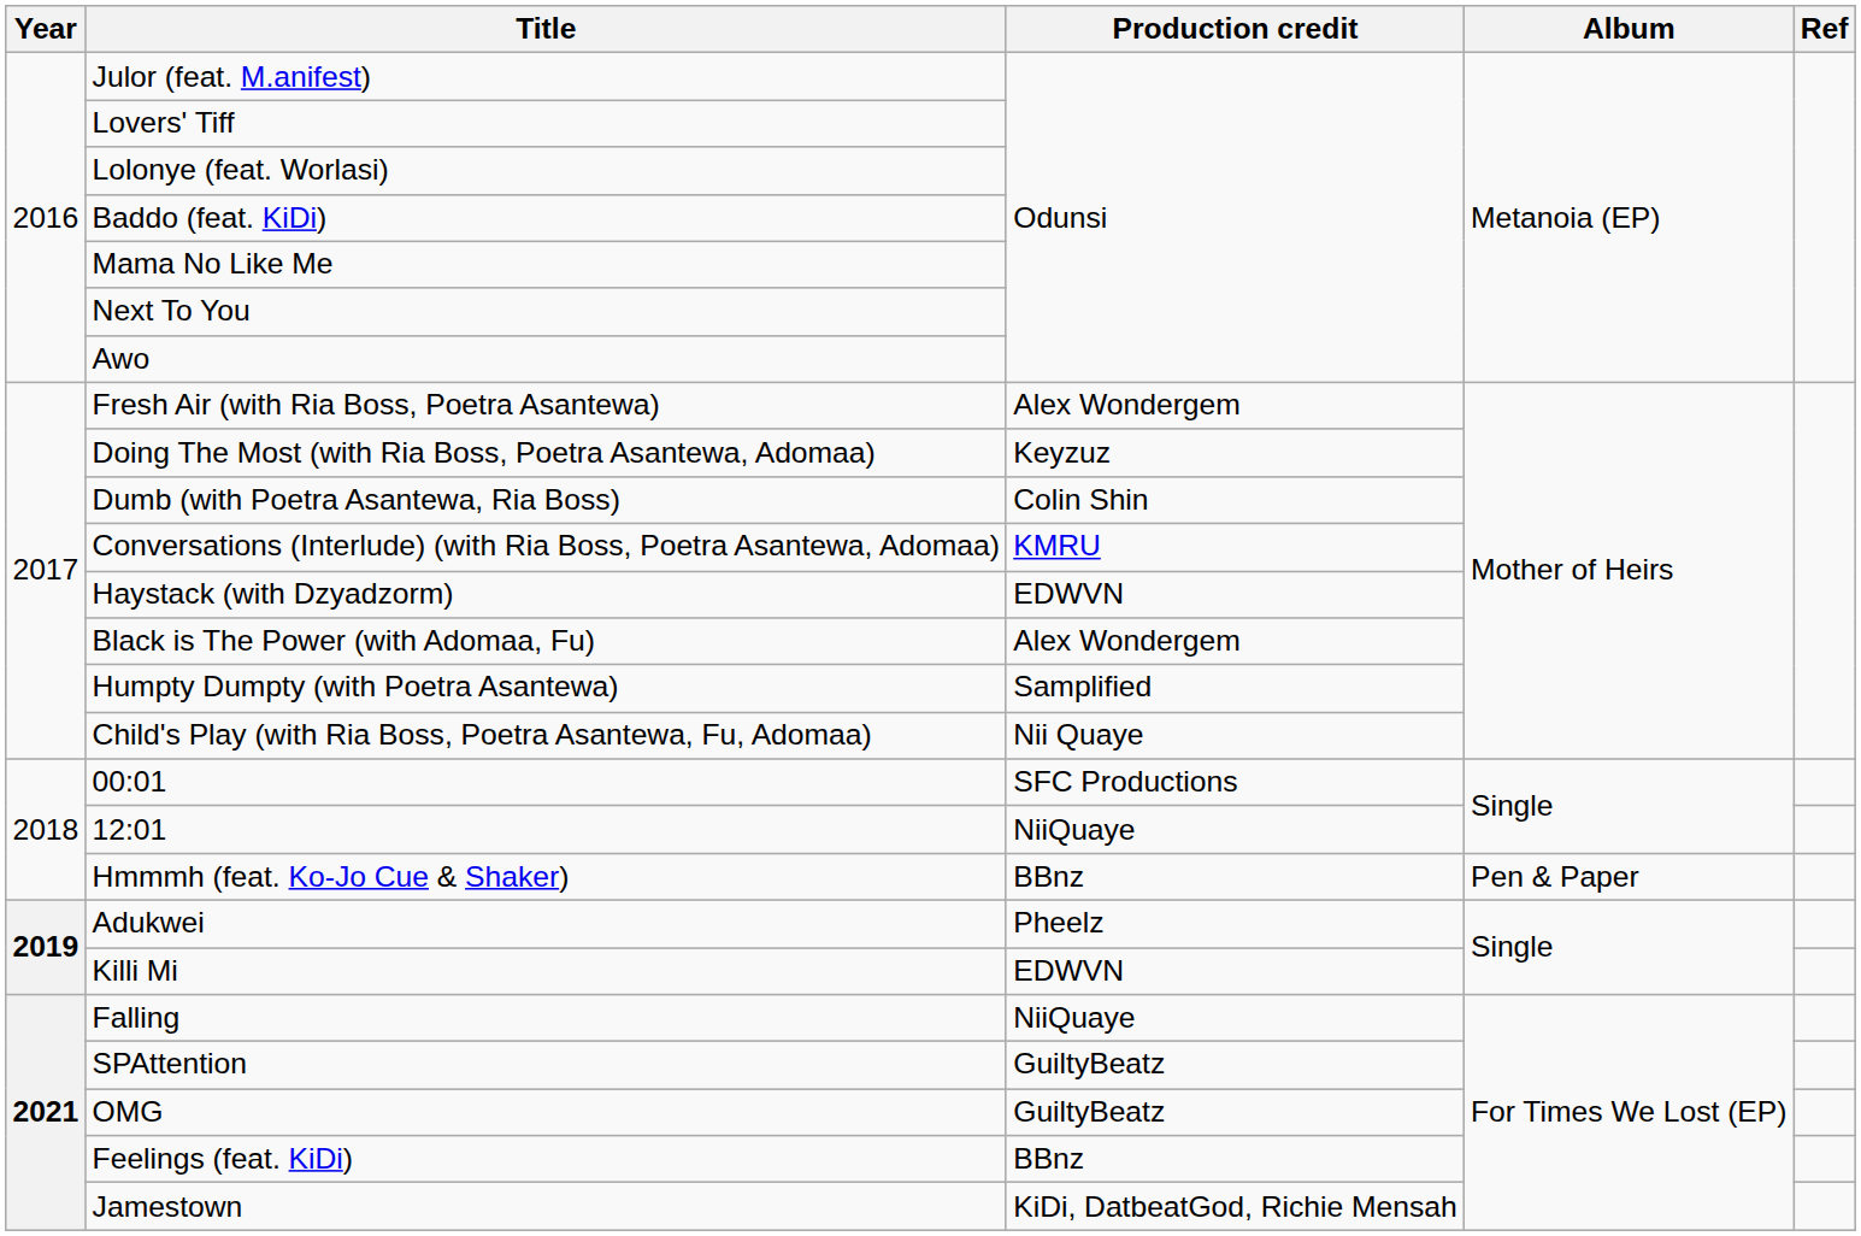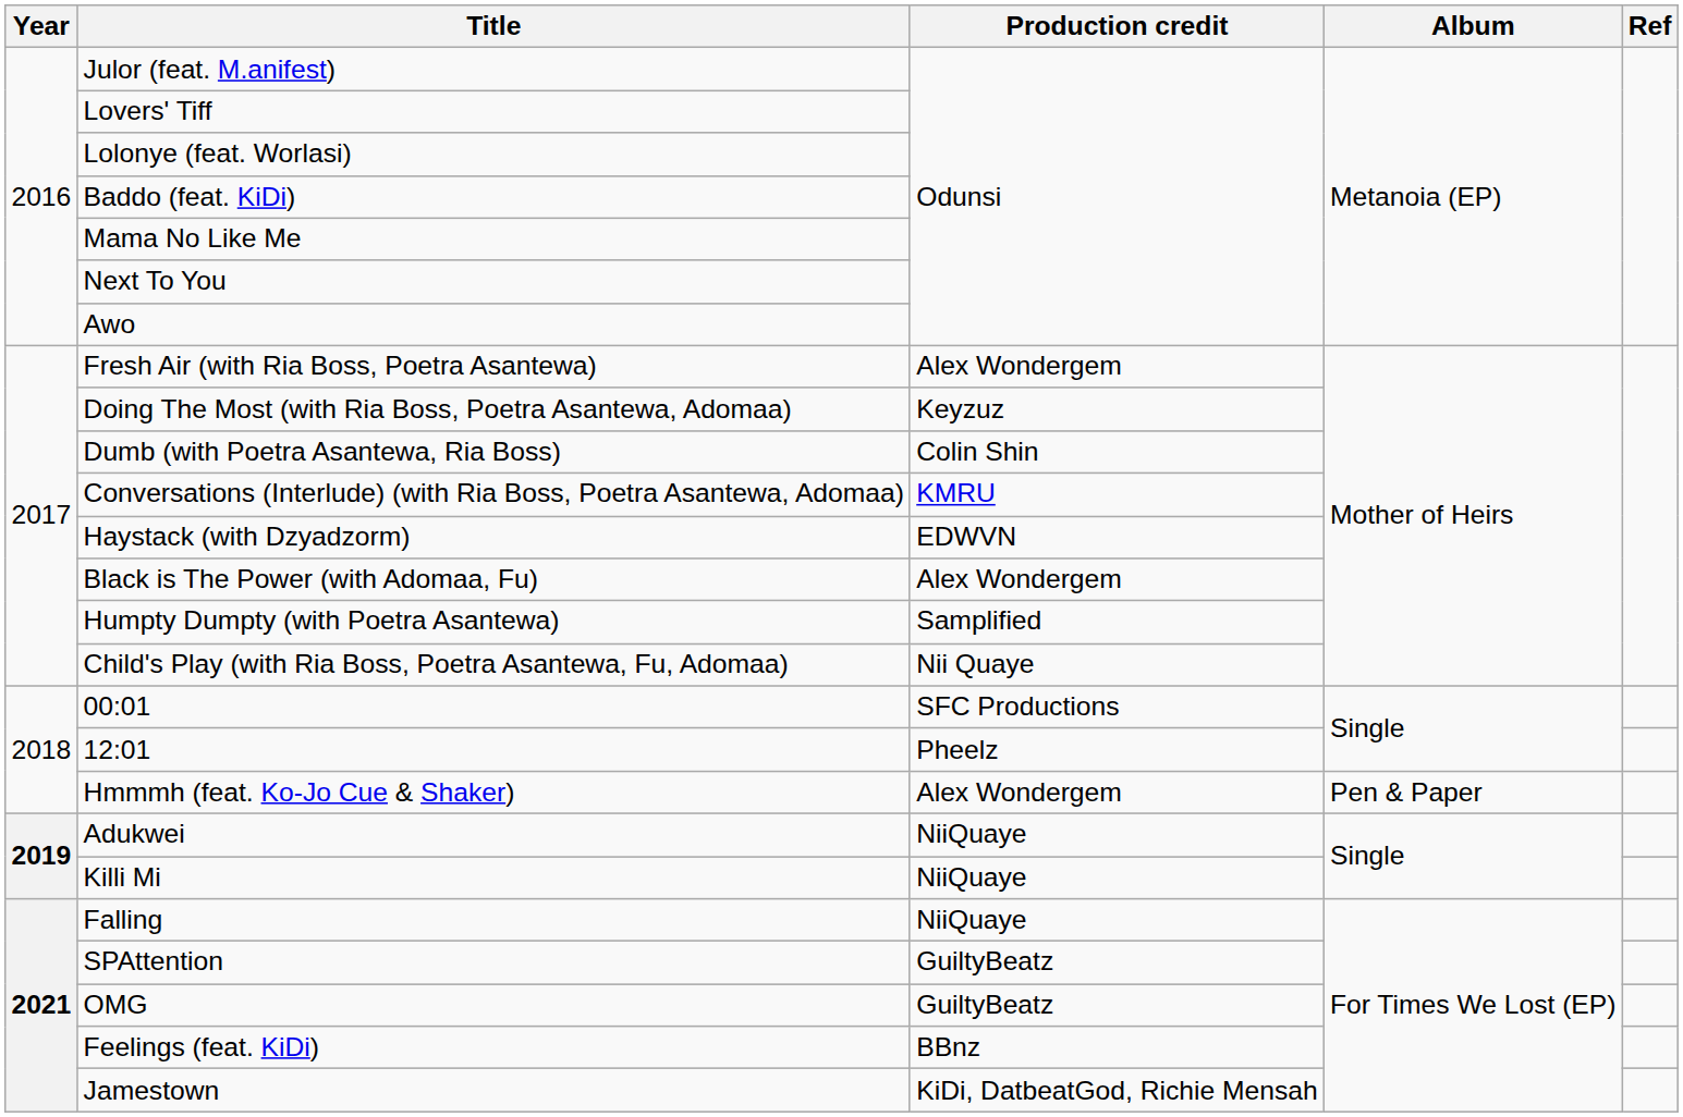 <table class="wikitable">
 <tr>
 <th>Year</th>
 <th>Title</th>
 <th>Production credit</th>
 <th>Album</th>
 <th>Ref</th>
 </tr>
 <tr>
 <td rowspan="7">2016</td>
 <td>Julor (feat. <a href='#'>M.anifest</a>)</td>
 <td rowspan="7">Odunsi</td>
 <td rowspan="7">Metanoia (EP)</td>
 <td rowspan="7"></td>
 </tr>
 <tr>
 <td>Lovers' Tiff</td>
 </tr>
 <tr>
 <td>Lolonye (feat. Worlasi)</td>
 </tr>
 <tr>
 <td>Baddo (feat. <a href='#'>KiDi</a>)</td>
 </tr>
 <tr>
 <td>Mama No Like Me</td>
 </tr>
 <tr>
 <td>Next To You</td>
 </tr>
 <tr>
 <td>Awo</td>
 </tr>
 <tr>
 <td rowspan="8">2017</td>
 <td>Fresh Air (with Ria Boss, Poetra Asantewa)</td>
 <td>Alex Wondergem</td>
 <td rowspan="8">Mother of Heirs</td>
 <td rowspan="8"></td>
 </tr>
 <tr>
 <td>Doing The Most (with Ria Boss, Poetra Asantewa, Adomaa)</td>
 <td>Keyzuz</td>
 </tr>
 <tr>
 <td>Dumb (with Poetra Asantewa, Ria Boss)</td>
 <td>Colin Shin</td>
 </tr>
 <tr>
 <td>Conversations (Interlude) (with Ria Boss, Poetra Asantewa, Adomaa)</td>
 <td><a href='#'>KMRU</a></td>
 </tr>
 <tr>
 <td>Haystack (with Dzyadzorm)</td>
 <td>EDWVN</td>
 </tr>
 <tr>
 <td>Black is The Power (with Adomaa, Fu)</td>
 <td>Alex Wondergem</td>
 </tr>
 <tr>
 <td>Humpty Dumpty (with Poetra Asantewa)</td>
 <td>Samplified</td>
 </tr>
 <tr>
 <td>Child's Play (with Ria Boss, Poetra Asantewa, Fu, Adomaa)</td>
 <td>Nii Quaye</td>
 </tr>
 <tr>
 <td rowspan="3">2018</td>
 <td>00:01</td>
 <td>SFC Productions</td>
 <td rowspan="2">Single</td>
 <td></td>
 </tr>
 <tr>
 <td>12:01</td>
-<td>NiiQuaye</td>
+<td>Pheelz</td>
 <td></td>
 </tr>
 <tr>
 <td>Hmmmh (feat. <a href='#'>Ko-Jo Cue</a> & <a href='#'>Shaker</a>)</td>
-<td>BBnz</td>
+<td>Alex Wondergem</td>
 <td>Pen & Paper</td>
 <td></td>
 </tr>
 <tr>
 <th rowspan="2">2019</th>
 <td>Adukwei</td>
-<td>Pheelz</td>
+<td>NiiQuaye</td>
 <td rowspan="2">Single</td>
 <td></td>
 </tr>
 <tr>
 <td>Killi Mi</td>
-<td>EDWVN</td>
+<td>NiiQuaye</td>
 <td></td>
 </tr>
 <tr>
 <th rowspan="5">2021</th>
 <td>Falling</td>
 <td>NiiQuaye</td>
 <td rowspan="5">For Times We Lost (EP)</td>
 <td></td>
 </tr>
 <tr>
 <td>SPAttention</td>
 <td>GuiltyBeatz</td>
 <td></td>
 </tr>
 <tr>
 <td>OMG</td>
 <td>GuiltyBeatz</td>
 <td></td>
 </tr>
 <tr>
 <td>Feelings (feat. <a href='#'>KiDi</a>)</td>
 <td>BBnz</td>
 <td></td>
 </tr>
 <tr>
 <td>Jamestown</td>
 <td>KiDi, DatbeatGod, Richie Mensah</td>
 <td></td>
 </tr>
 </table>
